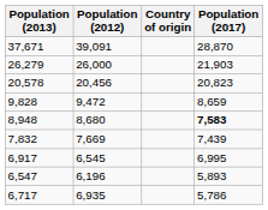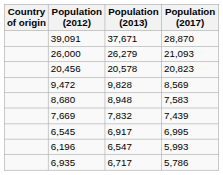 <table class="wikitable floatright" style="width:22em;">
 <tr>
+<th>Country of origin</th>
+<th>Population (2012)</th>
 <th>Population (2013)</th>
-<th>Population (2012)</th>
-<th>Country of origin</th>
 <th>Population (2017)</th>
 </tr>
 <tr>
+<td></td>
+<td>39,091</td>
 <td>37,671</td>
-<td>39,091</td>
-<td></td>
 <td>28,870</td>
 </tr>
 <tr>
+<td></td>
+<td>26,000</td>
 <td>26,279</td>
-<td>26,000</td>
-<td></td>
-<td>21,903</td>
+<td>21,093</td>
 </tr>
 <tr>
+<td></td>
+<td>20,456</td>
 <td>20,578</td>
-<td>20,456</td>
-<td></td>
 <td>20,823</td>
 </tr>
 <tr>
+<td></td>
+<td>9,472</td>
 <td>9,828</td>
-<td>9,472</td>
-<td></td>
-<td>8,659</td>
+<td>8,569</td>
 </tr>
 <tr>
+<td></td>
+<td>8,680</td>
 <td>8,948</td>
-<td>8,680</td>
-<td></td>
-<td><strong>7,583</strong></td>
+<td>7,583</td>
 </tr>
 <tr>
+<td></td>
+<td>7,669</td>
 <td>7,832</td>
-<td>7,669</td>
-<td></td>
 <td>7,439</td>
 </tr>
 <tr>
+<td></td>
+<td>6,545</td>
 <td>6,917</td>
-<td>6,545</td>
-<td></td>
 <td>6,995</td>
 </tr>
 <tr>
+<td></td>
+<td>6,196</td>
 <td>6,547</td>
-<td>6,196</td>
-<td></td>
-<td>5,893</td>
+<td>5,993</td>
 </tr>
 <tr>
+<td></td>
+<td>6,935</td>
 <td>6,717</td>
-<td>6,935</td>
-<td></td>
 <td>5,786</td>
 </tr>
 </table>
